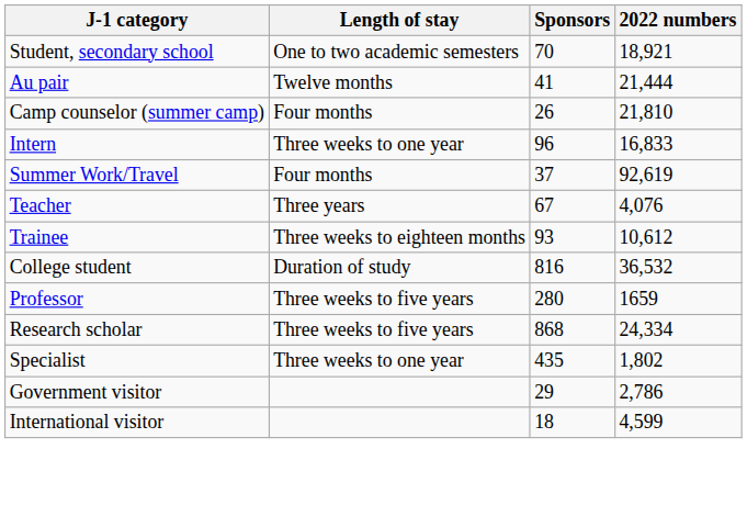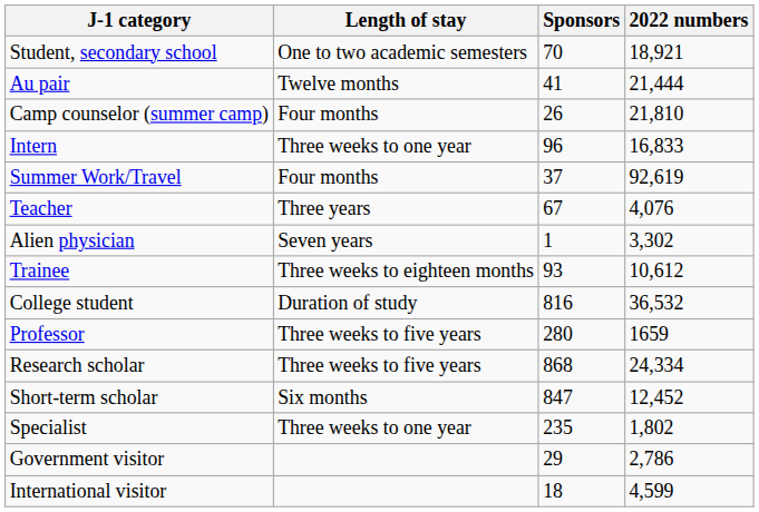 <table class="wikitable">
 <tr>
 <th>J-1 category</th>
 <th>Length of stay</th>
 <th>Sponsors</th>
 <th>2022 numbers</th>
 </tr>
 <tr>
 <td>Student, <a href='#'>secondary school</a></td>
 <td>One to two academic semesters</td>
 <td>70</td>
 <td>18,921</td>
 </tr>
 <tr>
 <td><a href='#'>Au pair</a></td>
 <td>Twelve months</td>
 <td>41</td>
 <td>21,444</td>
 </tr>
 <tr>
 <td>Camp counselor (<a href='#'>summer camp</a>)</td>
 <td>Four months</td>
 <td>26</td>
 <td>21,810</td>
 </tr>
 <tr>
 <td><a href='#'>Intern</a></td>
 <td>Three weeks to one year</td>
 <td>96</td>
 <td>16,833</td>
 </tr>
 <tr>
 <td><a href='#'>Summer Work/Travel</a></td>
 <td>Four months</td>
 <td>37</td>
 <td>92,619</td>
 </tr>
 <tr>
 <td><a href='#'>Teacher</a></td>
 <td>Three years</td>
 <td>67</td>
 <td>4,076</td>
 </tr>
 <tr>
+<td>Alien <a href='#'>physician</a></td>
+<td>Seven years</td>
+<td>1</td>
+<td>3,302</td>
+</tr>
+<tr>
 <td><a href='#'>Trainee</a></td>
 <td>Three weeks to eighteen months</td>
 <td>93</td>
 <td>10,612</td>
 </tr>
 <tr>
 <td>College student</td>
 <td>Duration of study</td>
 <td>816</td>
 <td>36,532</td>
 </tr>
 <tr>
 <td><a href='#'>Professor</a></td>
 <td>Three weeks to five years</td>
 <td>280</td>
 <td>1659</td>
 </tr>
 <tr>
 <td>Research scholar</td>
 <td>Three weeks to five years</td>
 <td>868</td>
 <td>24,334</td>
 </tr>
 <tr>
+<td>Short-term scholar</td>
+<td>Six months</td>
+<td>847</td>
+<td>12,452</td>
+</tr>
+<tr>
 <td>Specialist</td>
 <td>Three weeks to one year</td>
-<td>435</td>
+<td>235</td>
 <td>1,802</td>
 </tr>
 <tr>
 <td>Government visitor</td>
 <td></td>
 <td>29</td>
 <td>2,786</td>
 </tr>
 <tr>
 <td>International visitor</td>
 <td></td>
 <td>18</td>
 <td>4,599</td>
 </tr>
 </table>
